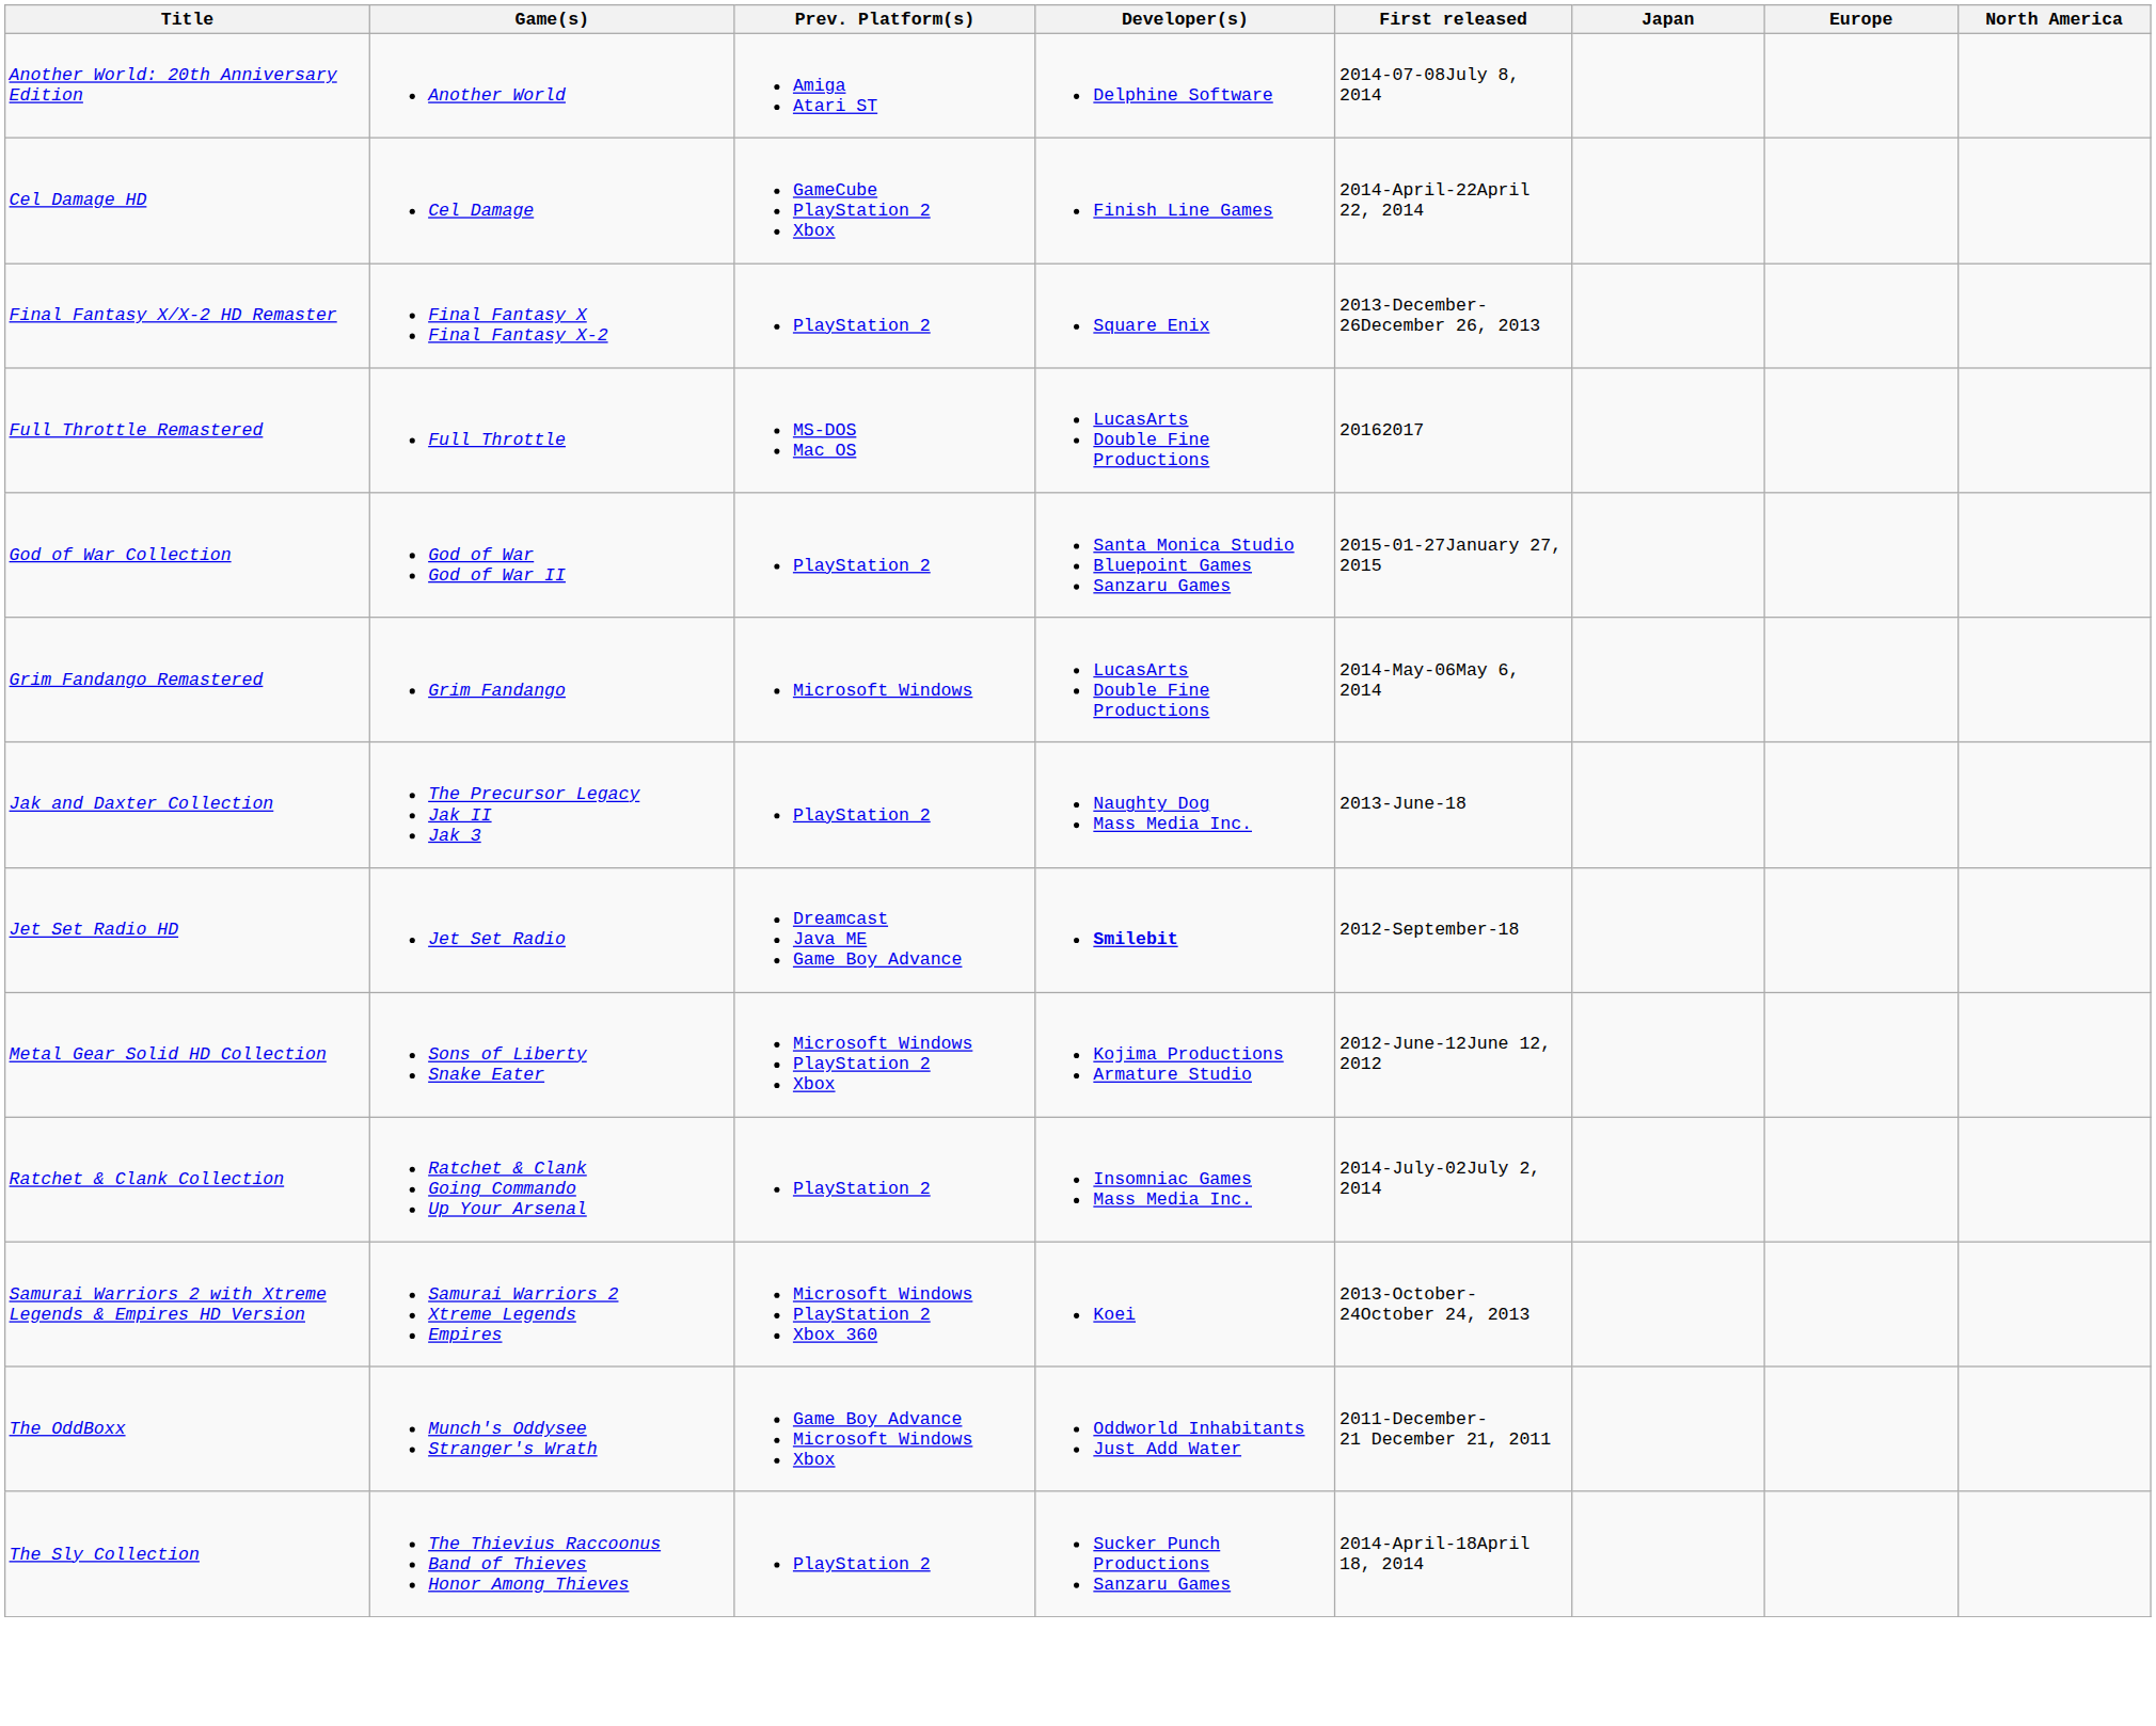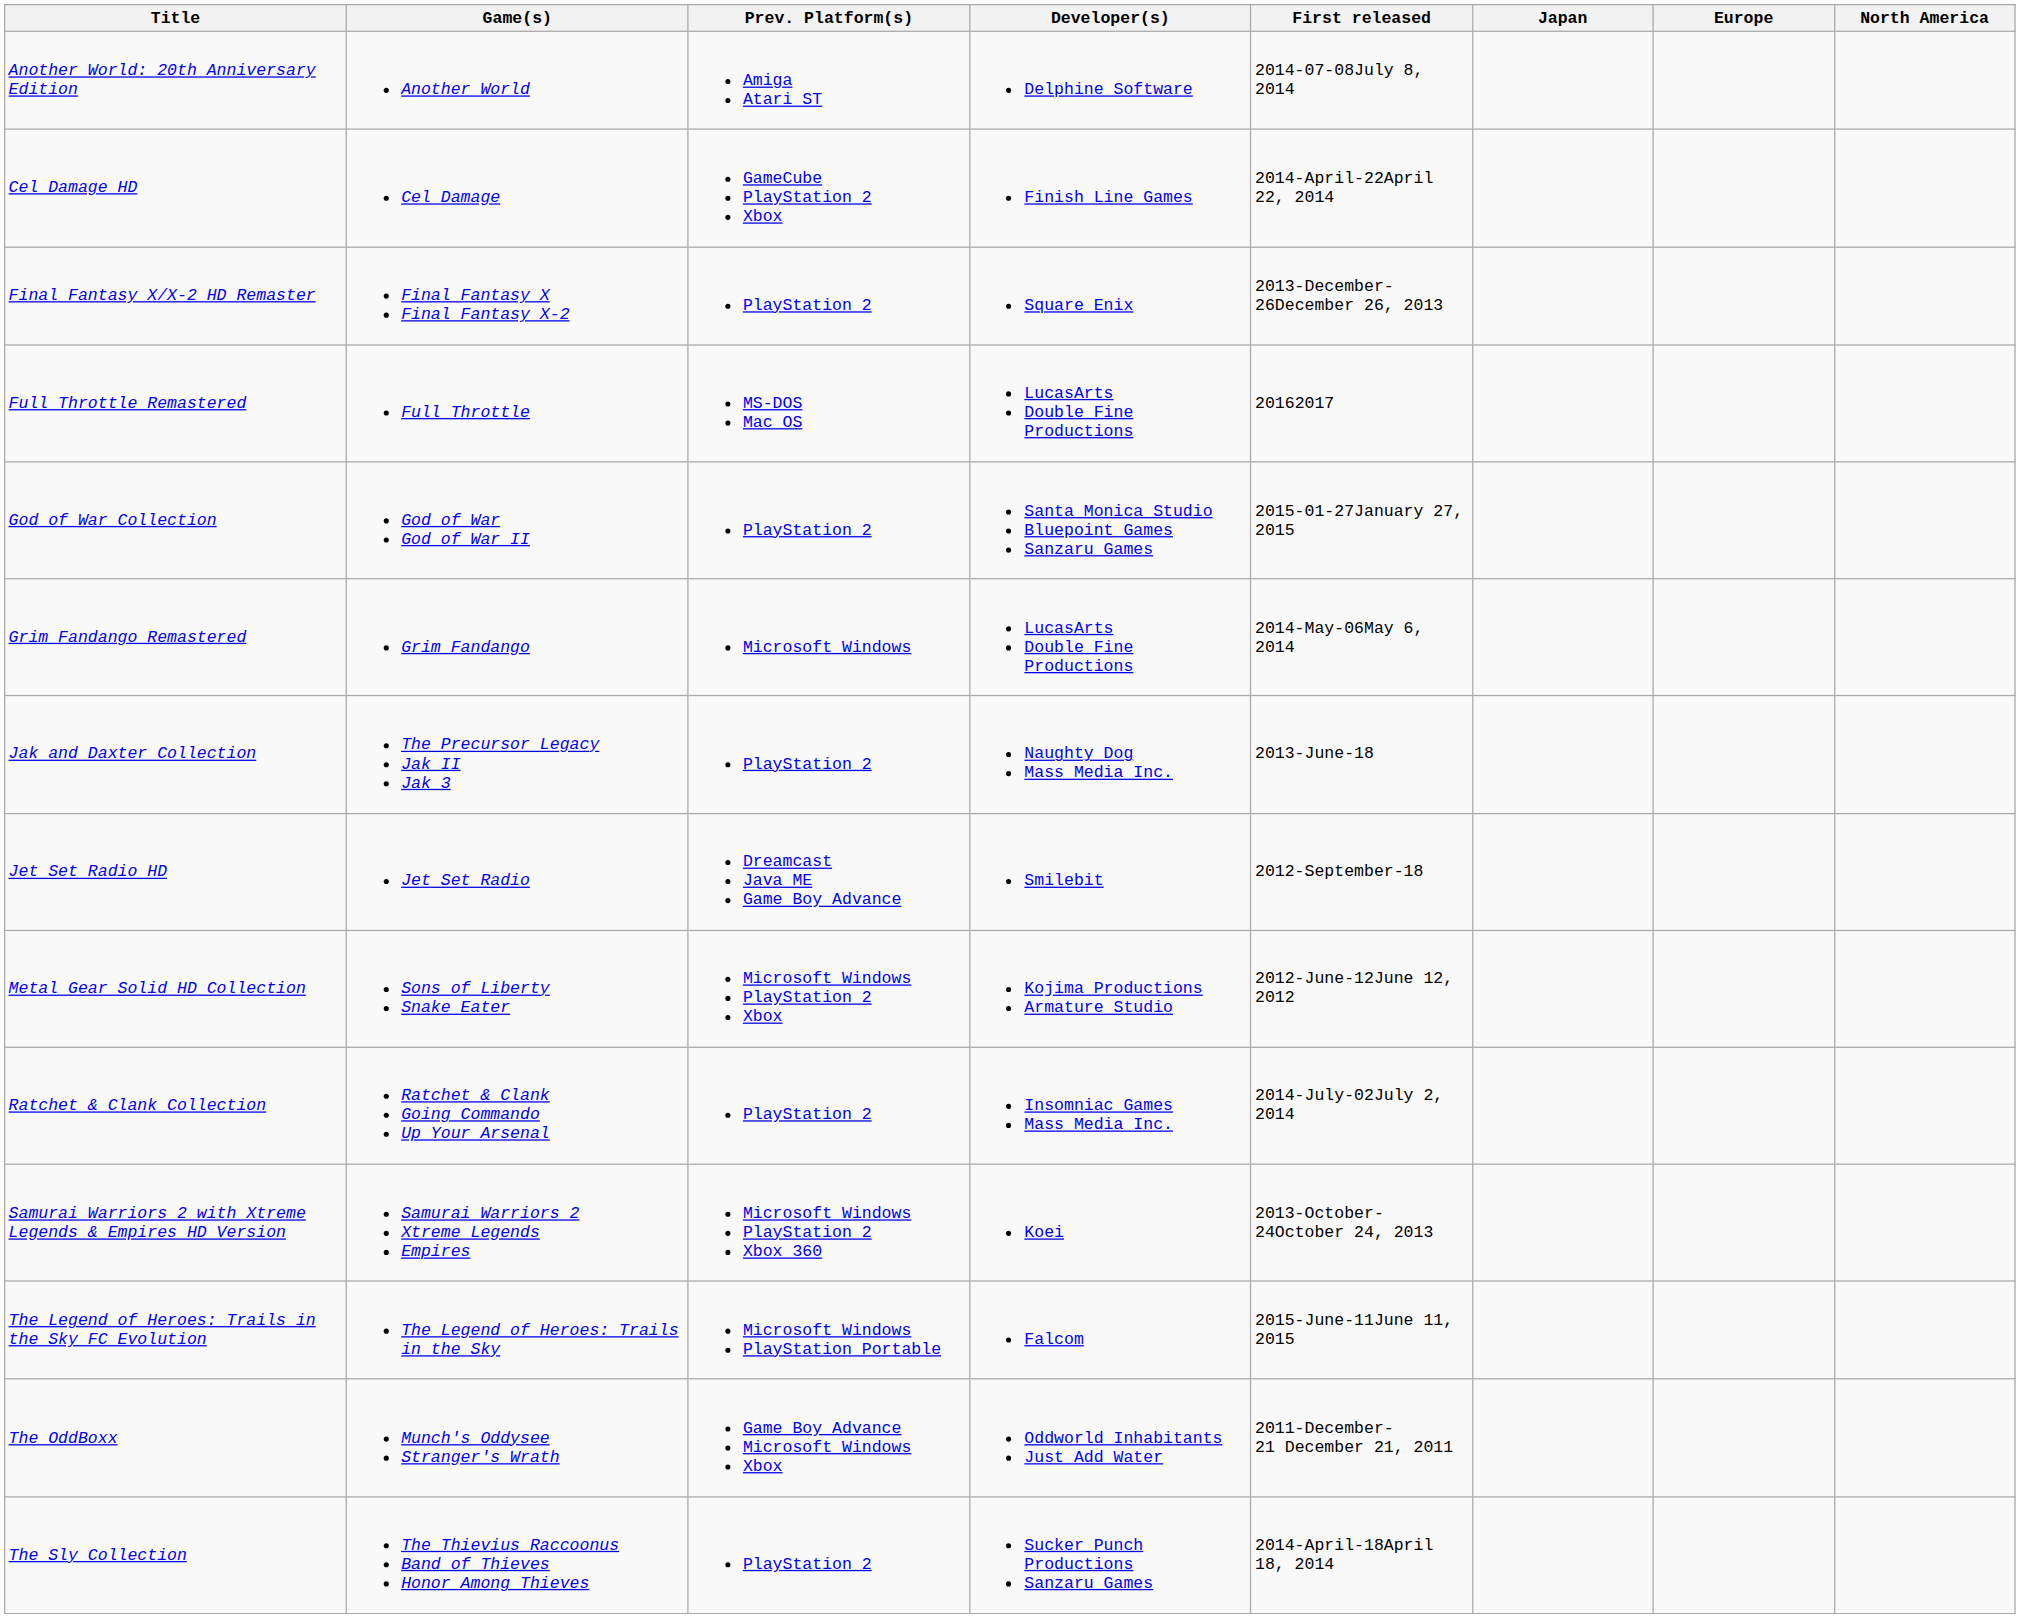 <table class="wikitable sortable" style="width:100%;">
 <tr>
 <th style="width:17%;">Title</th>
 <th style="width:17%;">Game(s)</th>
 <th style="width:14%;">Prev. Platform(s)</th>
 <th style="width:14%;">Developer(s)</th>
 <th style="width:11%;">First released</th>
 <th style="width:9%;">Japan</th>
 <th style="width:9%;">Europe</th>
 <th style="width:9%;">North America</th>
 </tr>
 <tr>
 <td><em><a href='#'>Another World: 20th Anniversary Edition</a></em></td>
 <td><br><ul><li><em><a href='#'>Another World</a></em></li></ul></td>
 <td><br><ul><li><a href='#'>Amiga</a></li><li><a href='#'>Atari ST</a></li></ul></td>
 <td><br><ul><li><a href='#'>Delphine Software</a></li></ul></td>
 <td><span>2014-07-08</span>July 8, 2014</td>
 <td></td>
 <td></td>
 <td></td>
 </tr>
 <tr>
 <td><em><a href='#'>Cel Damage HD</a></em></td>
 <td><br><ul><li><em><a href='#'>Cel Damage</a></em></li></ul></td>
 <td><br><ul><li><a href='#'>GameCube</a></li><li><a href='#'>PlayStation 2</a></li><li><a href='#'>Xbox</a></li></ul></td>
 <td><br><ul><li><a href='#'>Finish Line Games</a></li></ul></td>
 <td><span>2014-April-22</span>April 22, 2014</td>
 <td></td>
 <td></td>
 <td></td>
 </tr>
 <tr>
 <td><em><a href='#'>Final Fantasy X/X-2 HD Remaster</a></em></td>
 <td><br><ul><li><em><a href='#'>Final Fantasy X</a></em></li><li><em><a href='#'>Final Fantasy X-2</a></em></li></ul></td>
 <td><br><ul><li><a href='#'>PlayStation 2</a></li></ul></td>
 <td><br><ul><li><a href='#'>Square Enix</a></li></ul></td>
 <td><span>2013-December-26</span>December 26, 2013</td>
 <td></td>
 <td></td>
 <td></td>
 </tr>
 <tr>
 <td><em><a href='#'>Full Throttle Remastered</a></em></td>
 <td><br><ul><li><em><a href='#'>Full Throttle</a></em></li></ul></td>
 <td><br><ul><li><a href='#'>MS-DOS</a></li><li><a href='#'>Mac OS</a></li></ul></td>
 <td><br><ul><li><a href='#'>LucasArts</a></li><li><a href='#'>Double Fine Productions</a></li></ul></td>
 <td><span>2016</span>2017</td>
 <td></td>
 <td></td>
 <td></td>
 </tr>
 <tr>
 <td><em><a href='#'>God of War Collection</a></em></td>
 <td><br><ul><li><em><a href='#'>God of War</a></em></li><li><em><a href='#'>God of War II</a></em></li></ul></td>
 <td><br><ul><li><a href='#'>PlayStation 2</a></li></ul></td>
 <td><br><ul><li><a href='#'>Santa Monica Studio</a></li><li><a href='#'>Bluepoint Games</a></li><li><a href='#'>Sanzaru Games</a></li></ul></td>
 <td><span>2015-01-27</span>January 27, 2015</td>
 <td></td>
 <td></td>
 <td></td>
 </tr>
 <tr>
 <td><em><a href='#'>Grim Fandango Remastered</a></em></td>
 <td><br><ul><li><em><a href='#'>Grim Fandango</a></em></li></ul></td>
 <td><br><ul><li><a href='#'>Microsoft Windows</a></li></ul></td>
 <td><br><ul><li><a href='#'>LucasArts</a></li><li><a href='#'>Double Fine Productions</a></li></ul></td>
 <td><span>2014-May-06</span>May 6, 2014</td>
 <td></td>
 <td></td>
 <td></td>
 </tr>
 <tr>
 <td><em><a href='#'>Jak and Daxter Collection</a></em></td>
 <td><br><ul><li><em><a href='#'>The Precursor Legacy</a></em></li><li><em><a href='#'>Jak II</a></em></li><li><em><a href='#'>Jak 3</a></em></li></ul></td>
 <td><br><ul><li><a href='#'>PlayStation 2</a></li></ul></td>
 <td><br><ul><li><a href='#'>Naughty Dog</a></li><li><a href='#'>Mass Media Inc.</a></li></ul></td>
 <td><span>2013-June-18</span></td>
 <td></td>
 <td></td>
 <td></td>
 </tr>
 <tr>
 <td><em><a href='#'>Jet Set Radio HD</a></em></td>
 <td><br><ul><li><em><a href='#'>Jet Set Radio</a></em></li></ul></td>
 <td><br><ul><li><a href='#'>Dreamcast</a></li><li><a href='#'>Java ME</a></li><li><a href='#'>Game Boy Advance</a></li></ul></td>
-<td><strong><br><ul><li><a href='#'>Smilebit</a></li></ul></strong></td>
+<td><br><ul><li><a href='#'>Smilebit</a></li></ul></td>
 <td><span>2012-September-18</span> </td>
 <td></td>
 <td></td>
 <td></td>
 </tr>
 <tr>
 <td><em><a href='#'>Metal Gear Solid HD Collection</a></em></td>
 <td><br><ul><li><em><a href='#'>Sons of Liberty</a></em></li><li><em><a href='#'>Snake Eater</a></em></li></ul></td>
 <td><br><ul><li><a href='#'>Microsoft Windows</a></li><li><a href='#'>PlayStation 2</a></li><li><a href='#'>Xbox</a></li></ul></td>
 <td><br><ul><li><a href='#'>Kojima Productions</a></li><li><a href='#'>Armature Studio</a></li></ul></td>
 <td><span>2012-June-12</span>June 12, 2012</td>
 <td></td>
 <td></td>
 <td></td>
 </tr>
 <tr>
 <td><em><a href='#'>Ratchet & Clank Collection</a></em></td>
 <td><br><ul><li><em><a href='#'>Ratchet & Clank</a></em></li><li><em><a href='#'>Going Commando</a></em></li><li><em><a href='#'>Up Your Arsenal</a></em></li></ul></td>
 <td><br><ul><li><a href='#'>PlayStation 2</a></li></ul></td>
 <td><br><ul><li><a href='#'>Insomniac Games</a></li><li><a href='#'>Mass Media Inc.</a></li></ul></td>
 <td><span>2014-July-02</span>July 2, 2014</td>
 <td></td>
 <td></td>
 <td></td>
 </tr>
 <tr>
 <td><em><a href='#'>Samurai Warriors 2 with Xtreme Legends & Empires HD Version</a></em></td>
 <td><br><ul><li><em><a href='#'>Samurai Warriors 2</a></em></li><li><em><a href='#'>Xtreme Legends</a></em></li><li><em><a href='#'>Empires</a></em></li></ul></td>
 <td><br><ul><li><a href='#'>Microsoft Windows</a></li><li><a href='#'>PlayStation 2</a></li><li><a href='#'>Xbox 360</a></li></ul></td>
 <td><br><ul><li><a href='#'>Koei</a></li></ul></td>
 <td><span>2013-October-24</span>October 24, 2013</td>
 <td></td>
 <td></td>
 <td></td>
 </tr>
 <tr>
+<td><em><a href='#'>The Legend of Heroes: Trails in the Sky FC Evolution</a></em></td>
+<td><br><ul><li><em><a href='#'>The Legend of Heroes: Trails in the Sky</a></em></li></ul></td>
+<td><br><ul><li><a href='#'>Microsoft Windows</a></li><li><a href='#'>PlayStation Portable</a></li></ul></td>
+<td><br><ul><li><a href='#'>Falcom</a></li></ul></td>
+<td><span>2015-June-11</span>June 11, 2015</td>
+<td></td>
+<td></td>
+<td></td>
+</tr>
+<tr>
 <td><em><a href='#'>The OddBoxx</a></em></td>
 <td><br><ul><li><em><a href='#'>Munch's Oddysee</a></em></li><li><em><a href='#'>Stranger's Wrath</a></em></li></ul></td>
 <td><br><ul><li><a href='#'>Game Boy Advance</a></li><li><a href='#'>Microsoft Windows</a></li><li><a href='#'>Xbox</a></li></ul></td>
 <td><br><ul><li><a href='#'>Oddworld Inhabitants</a></li><li><a href='#'>Just Add Water</a></li></ul></td>
 <td><span>2011-December-21</span> December 21, 2011</td>
 <td></td>
 <td></td>
 <td></td>
 </tr>
 <tr>
 <td><em><a href='#'>The Sly Collection</a></em></td>
 <td><br><ul><li><em><a href='#'>The Thievius Raccoonus</a></em></li><li><em><a href='#'>Band of Thieves</a></em></li><li><em><a href='#'>Honor Among Thieves</a></em></li></ul></td>
 <td><br><ul><li><a href='#'>PlayStation 2</a></li></ul></td>
 <td><br><ul><li><a href='#'>Sucker Punch Productions</a></li><li><a href='#'>Sanzaru Games</a></li></ul></td>
 <td><span>2014-April-18</span>April 18, 2014</td>
 <td></td>
 <td></td>
 <td></td>
 </tr>
 <tr>
 </tr>
 </table>
